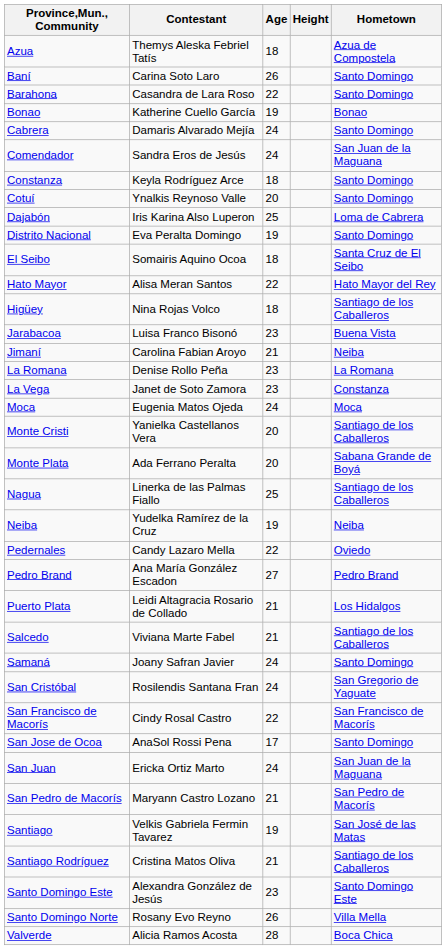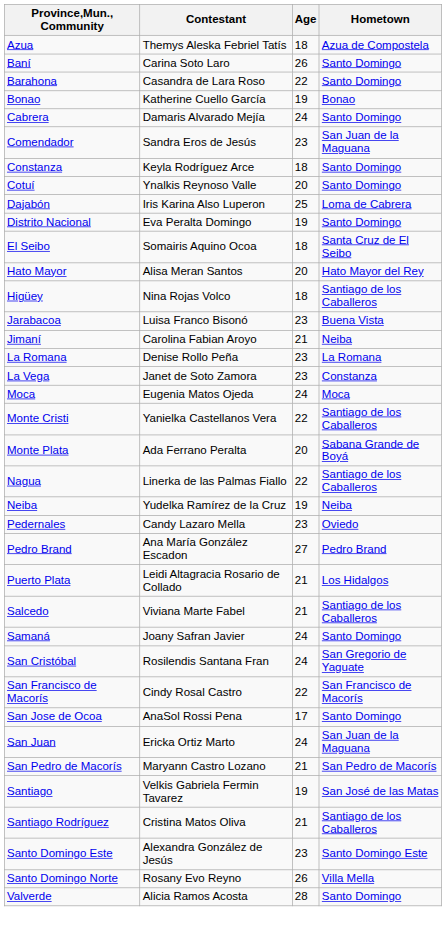 <table class="sortable wikitable">
 <tr>
 <th>Province,Mun., Community</th>
 <th>Contestant</th>
 <th>Age</th>
-<th>Height</th>
 <th>Hometown</th>
 </tr>
 <tr>
 <td><a href='#'>Azua</a></td>
 <td>Themys Aleska Febriel Tatís</td>
 <td>18</td>
-<td></td>
 <td><a href='#'>Azua de Compostela</a></td>
 </tr>
 <tr>
 <td><a href='#'>Baní</a></td>
 <td>Carina Soto Laro</td>
 <td>26</td>
-<td></td>
 <td><a href='#'>Santo Domingo</a></td>
 </tr>
 <tr>
 <td><a href='#'>Barahona</a></td>
 <td>Casandra de Lara Roso</td>
 <td>22</td>
-<td></td>
 <td><a href='#'>Santo Domingo</a></td>
 </tr>
 <tr>
 <td><a href='#'>Bonao</a></td>
 <td>Katherine Cuello García</td>
 <td>19</td>
-<td></td>
 <td><a href='#'>Bonao</a></td>
 </tr>
 <tr>
 <td><a href='#'>Cabrera</a></td>
 <td>Damaris Alvarado Mejía</td>
 <td>24</td>
-<td></td>
 <td><a href='#'>Santo Domingo</a></td>
 </tr>
 <tr>
 <td><a href='#'>Comendador</a></td>
 <td>Sandra Eros de Jesús</td>
-<td>24</td>
-<td></td>
+<td>23</td>
 <td><a href='#'>San Juan de la Maguana</a></td>
 </tr>
 <tr>
 <td><a href='#'>Constanza</a></td>
 <td>Keyla Rodríguez Arce</td>
 <td>18</td>
-<td></td>
 <td><a href='#'>Santo Domingo</a></td>
 </tr>
 <tr>
 <td><a href='#'>Cotuí</a></td>
 <td>Ynalkis Reynoso Valle</td>
 <td>20</td>
-<td></td>
 <td><a href='#'>Santo Domingo</a></td>
 </tr>
 <tr>
 <td><a href='#'>Dajabón</a></td>
 <td>Iris Karina Also Luperon</td>
 <td>25</td>
-<td></td>
 <td><a href='#'>Loma de Cabrera</a></td>
 </tr>
 <tr>
 <td><a href='#'>Distrito Nacional</a></td>
 <td>Eva Peralta Domingo</td>
 <td>19</td>
-<td></td>
 <td><a href='#'>Santo Domingo</a></td>
 </tr>
 <tr>
 <td><a href='#'>El Seibo</a></td>
 <td>Somairis Aquino Ocoa</td>
 <td>18</td>
-<td></td>
 <td><a href='#'>Santa Cruz de El Seibo</a></td>
 </tr>
 <tr>
 <td><a href='#'>Hato Mayor</a></td>
 <td>Alisa Meran Santos</td>
-<td>22</td>
-<td></td>
+<td>20</td>
 <td><a href='#'>Hato Mayor del Rey</a></td>
 </tr>
 <tr>
 <td><a href='#'>Higüey</a></td>
 <td>Nina Rojas Volco</td>
 <td>18</td>
-<td></td>
 <td><a href='#'>Santiago de los Caballeros</a></td>
 </tr>
 <tr>
 <td><a href='#'>Jarabacoa</a></td>
 <td>Luisa Franco Bisonó</td>
 <td>23</td>
-<td></td>
 <td><a href='#'>Buena Vista</a></td>
 </tr>
 <tr>
 <td><a href='#'>Jimaní</a></td>
 <td>Carolina Fabian Aroyo</td>
 <td>21</td>
-<td></td>
 <td><a href='#'>Neiba</a></td>
 </tr>
 <tr>
 <td><a href='#'>La Romana</a></td>
 <td>Denise Rollo Peña</td>
 <td>23</td>
-<td></td>
 <td><a href='#'>La Romana</a></td>
 </tr>
 <tr>
 <td><a href='#'>La Vega</a></td>
 <td>Janet de Soto Zamora</td>
 <td>23</td>
-<td></td>
 <td><a href='#'>Constanza</a></td>
 </tr>
 <tr>
 <td><a href='#'>Moca</a></td>
 <td>Eugenia Matos Ojeda</td>
 <td>24</td>
-<td></td>
 <td><a href='#'>Moca</a></td>
 </tr>
 <tr>
 <td><a href='#'>Monte Cristi</a></td>
 <td>Yanielka Castellanos Vera</td>
-<td>20</td>
-<td></td>
+<td>22</td>
 <td><a href='#'>Santiago de los Caballeros</a></td>
 </tr>
 <tr>
 <td><a href='#'>Monte Plata</a></td>
 <td>Ada Ferrano Peralta</td>
 <td>20</td>
-<td></td>
 <td><a href='#'>Sabana Grande de Boyá</a></td>
 </tr>
 <tr>
 <td><a href='#'>Nagua</a></td>
 <td>Linerka de las Palmas Fiallo</td>
-<td>25</td>
-<td></td>
+<td>22</td>
 <td><a href='#'>Santiago de los Caballeros</a></td>
 </tr>
 <tr>
 <td><a href='#'>Neiba</a></td>
 <td>Yudelka Ramírez de la Cruz</td>
 <td>19</td>
-<td></td>
 <td><a href='#'>Neiba</a></td>
 </tr>
 <tr>
 <td><a href='#'>Pedernales</a></td>
 <td>Candy Lazaro Mella</td>
-<td>22</td>
-<td></td>
+<td>23</td>
 <td><a href='#'>Oviedo</a></td>
 </tr>
 <tr>
 <td><a href='#'>Pedro Brand</a></td>
 <td>Ana María González Escadon</td>
 <td>27</td>
-<td></td>
 <td><a href='#'>Pedro Brand</a></td>
 </tr>
 <tr>
 <td><a href='#'>Puerto Plata</a></td>
 <td>Leidi Altagracia Rosario de Collado</td>
 <td>21</td>
-<td></td>
 <td><a href='#'>Los Hidalgos</a></td>
 </tr>
 <tr>
 <td><a href='#'>Salcedo</a></td>
 <td>Viviana Marte Fabel</td>
 <td>21</td>
-<td></td>
 <td><a href='#'>Santiago de los Caballeros</a></td>
 </tr>
 <tr>
 <td><a href='#'>Samaná</a></td>
 <td>Joany Safran Javier</td>
 <td>24</td>
-<td></td>
 <td><a href='#'>Santo Domingo</a></td>
 </tr>
 <tr>
 <td><a href='#'>San Cristóbal</a></td>
 <td>Rosilendis Santana Fran</td>
 <td>24</td>
-<td></td>
 <td><a href='#'>San Gregorio de Yaguate</a></td>
 </tr>
 <tr>
 <td><a href='#'>San Francisco de Macorís</a></td>
 <td>Cindy Rosal Castro</td>
 <td>22</td>
-<td></td>
 <td><a href='#'>San Francisco de Macorís</a></td>
 </tr>
 <tr>
 <td><a href='#'>San Jose de Ocoa</a></td>
 <td>AnaSol Rossi Pena</td>
 <td>17</td>
-<td></td>
 <td><a href='#'>Santo Domingo</a></td>
 </tr>
 <tr>
 <td><a href='#'>San Juan</a></td>
 <td>Ericka Ortiz Marto</td>
 <td>24</td>
-<td></td>
 <td><a href='#'>San Juan de la Maguana</a></td>
 </tr>
 <tr>
 <td><a href='#'>San Pedro de Macorís</a></td>
 <td>Maryann Castro Lozano</td>
 <td>21</td>
-<td></td>
 <td><a href='#'>San Pedro de Macorís</a></td>
 </tr>
 <tr>
 <td><a href='#'>Santiago</a></td>
 <td>Velkis Gabriela Fermin Tavarez</td>
 <td>19</td>
-<td></td>
 <td><a href='#'>San José de las Matas</a></td>
 </tr>
 <tr>
 <td><a href='#'>Santiago Rodríguez</a></td>
 <td>Cristina Matos Oliva</td>
 <td>21</td>
-<td></td>
 <td><a href='#'>Santiago de los Caballeros</a></td>
 </tr>
 <tr>
 <td><a href='#'>Santo Domingo Este</a></td>
 <td>Alexandra González de Jesús</td>
 <td>23</td>
-<td></td>
 <td><a href='#'>Santo Domingo Este</a></td>
 </tr>
 <tr>
 <td><a href='#'>Santo Domingo Norte</a></td>
 <td>Rosany Evo Reyno</td>
 <td>26</td>
-<td></td>
 <td><a href='#'>Villa Mella</a></td>
 </tr>
 <tr>
 <td><a href='#'>Valverde</a></td>
 <td>Alicia Ramos Acosta</td>
 <td>28</td>
-<td></td>
-<td><a href='#'>Boca Chica</a></td>
+<td><a href='#'>Santo Domingo</a></td>
 </tr>
 </table>
